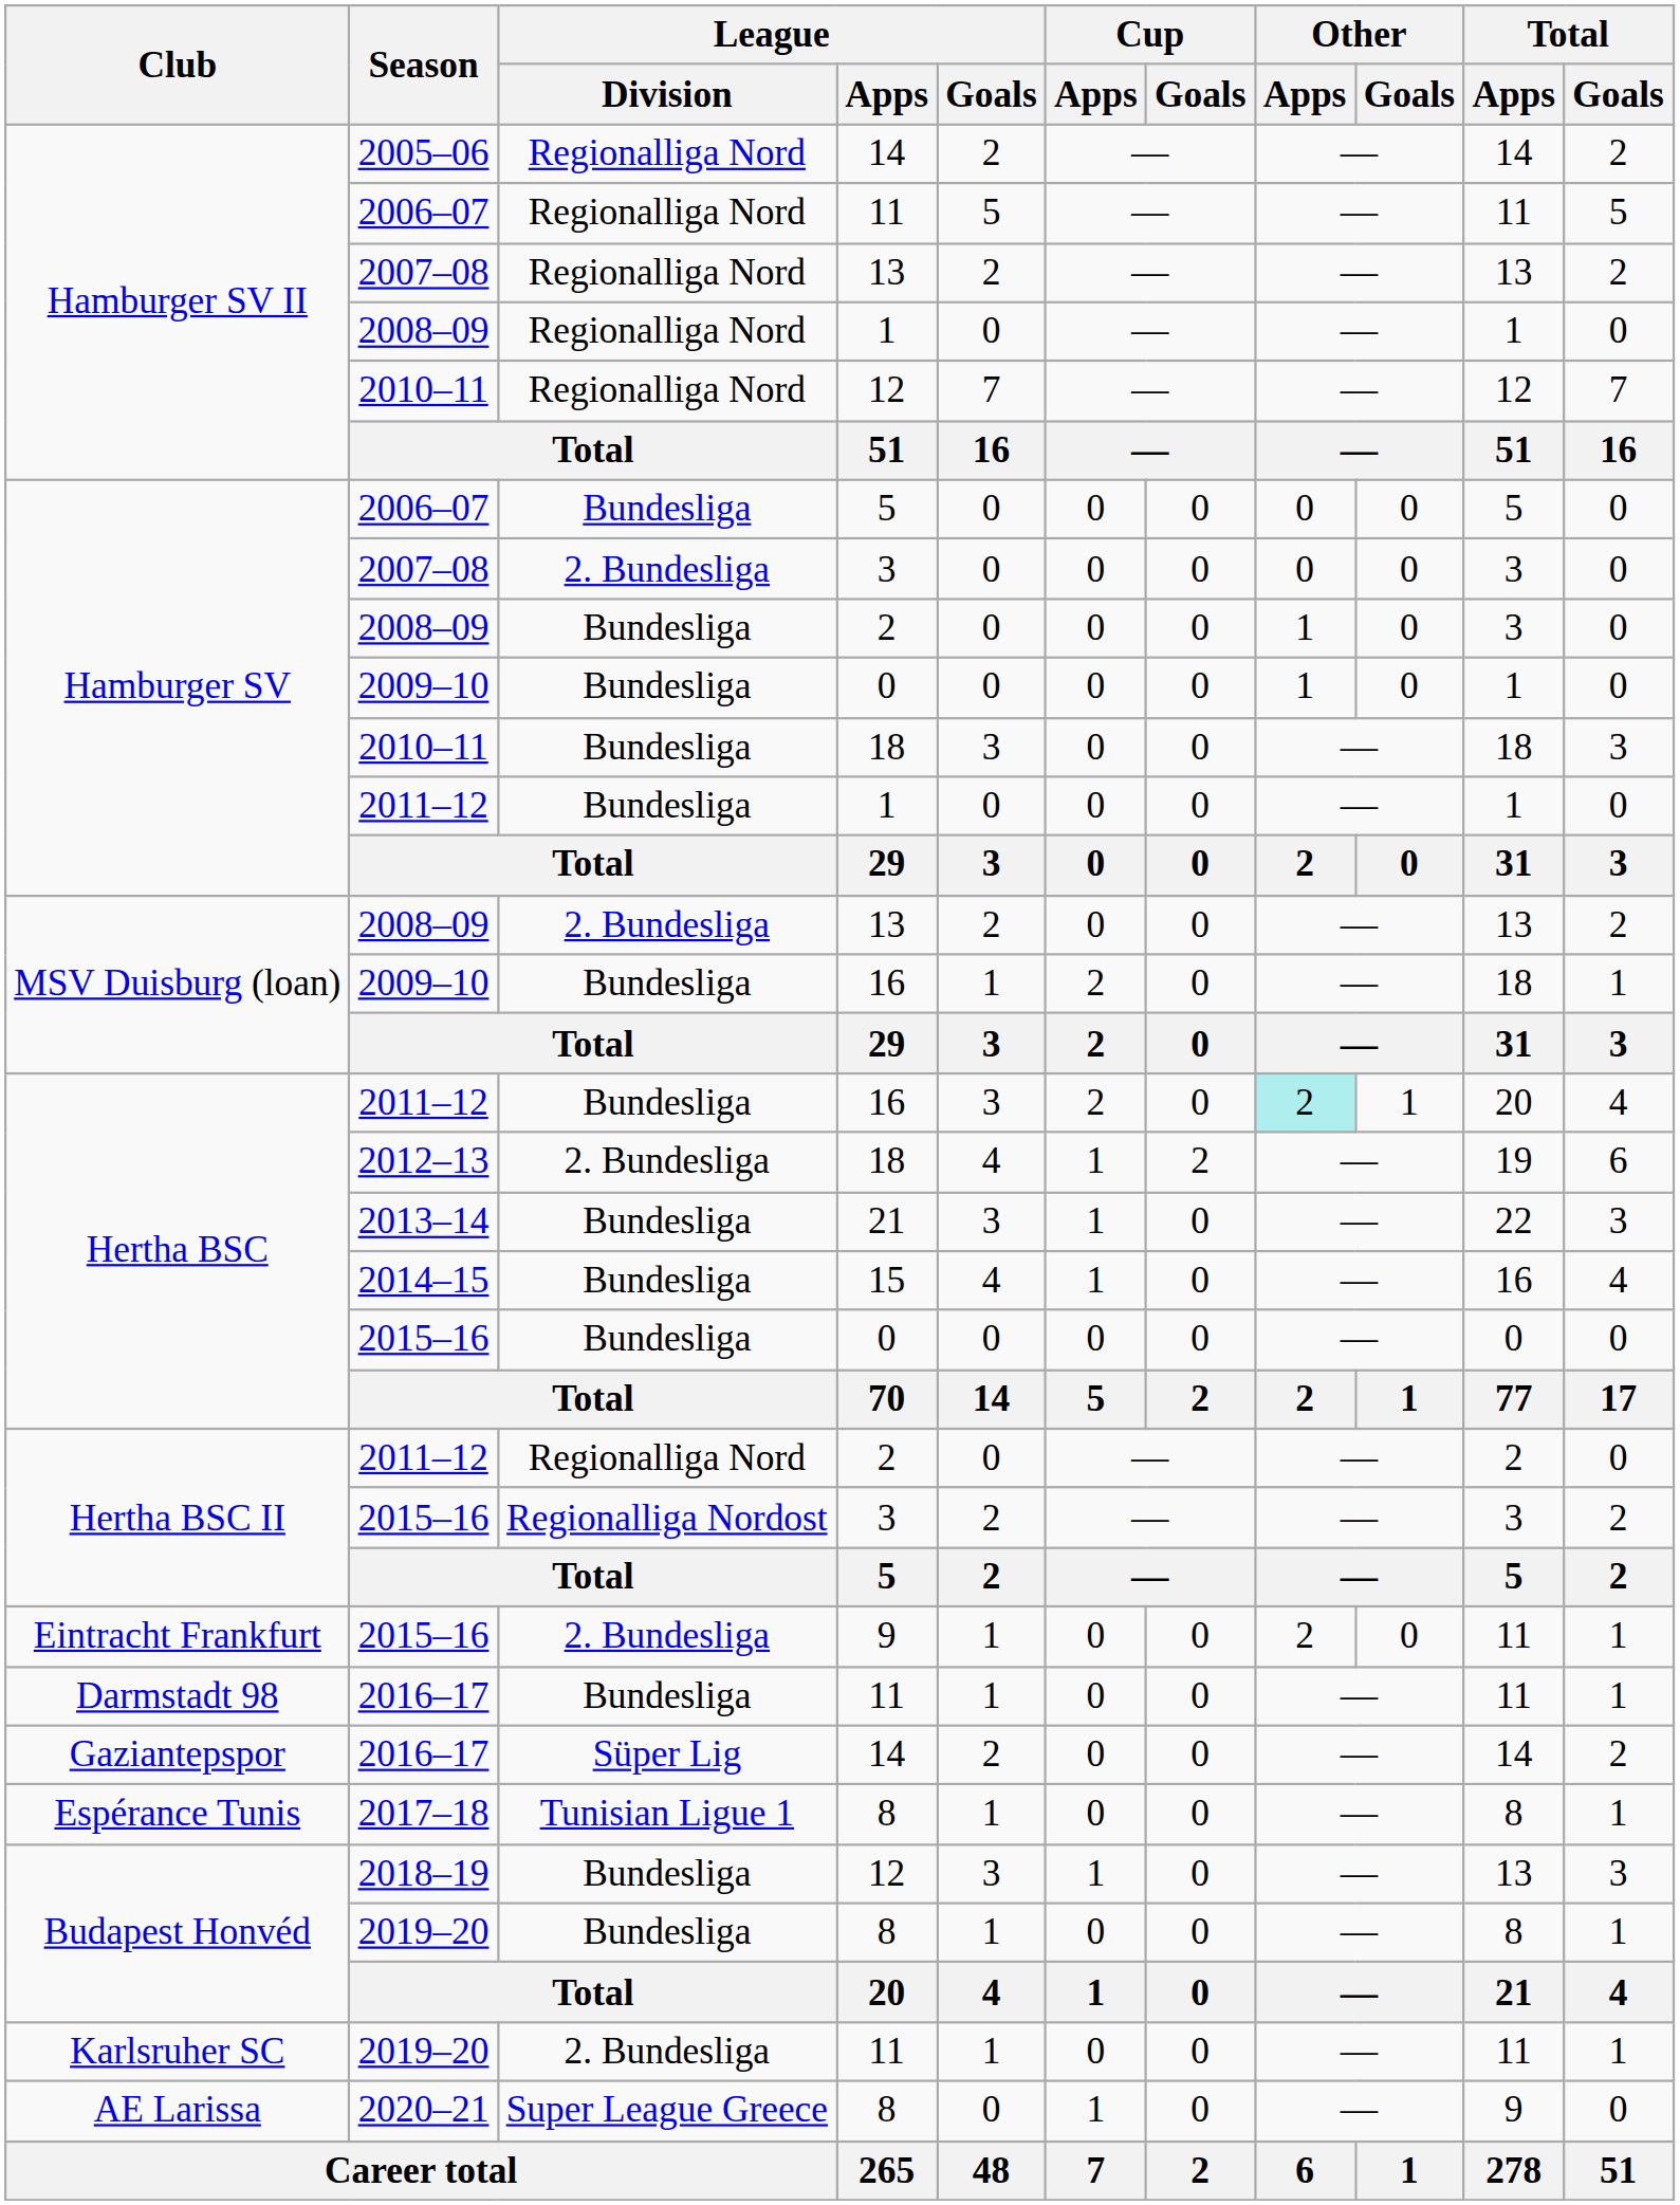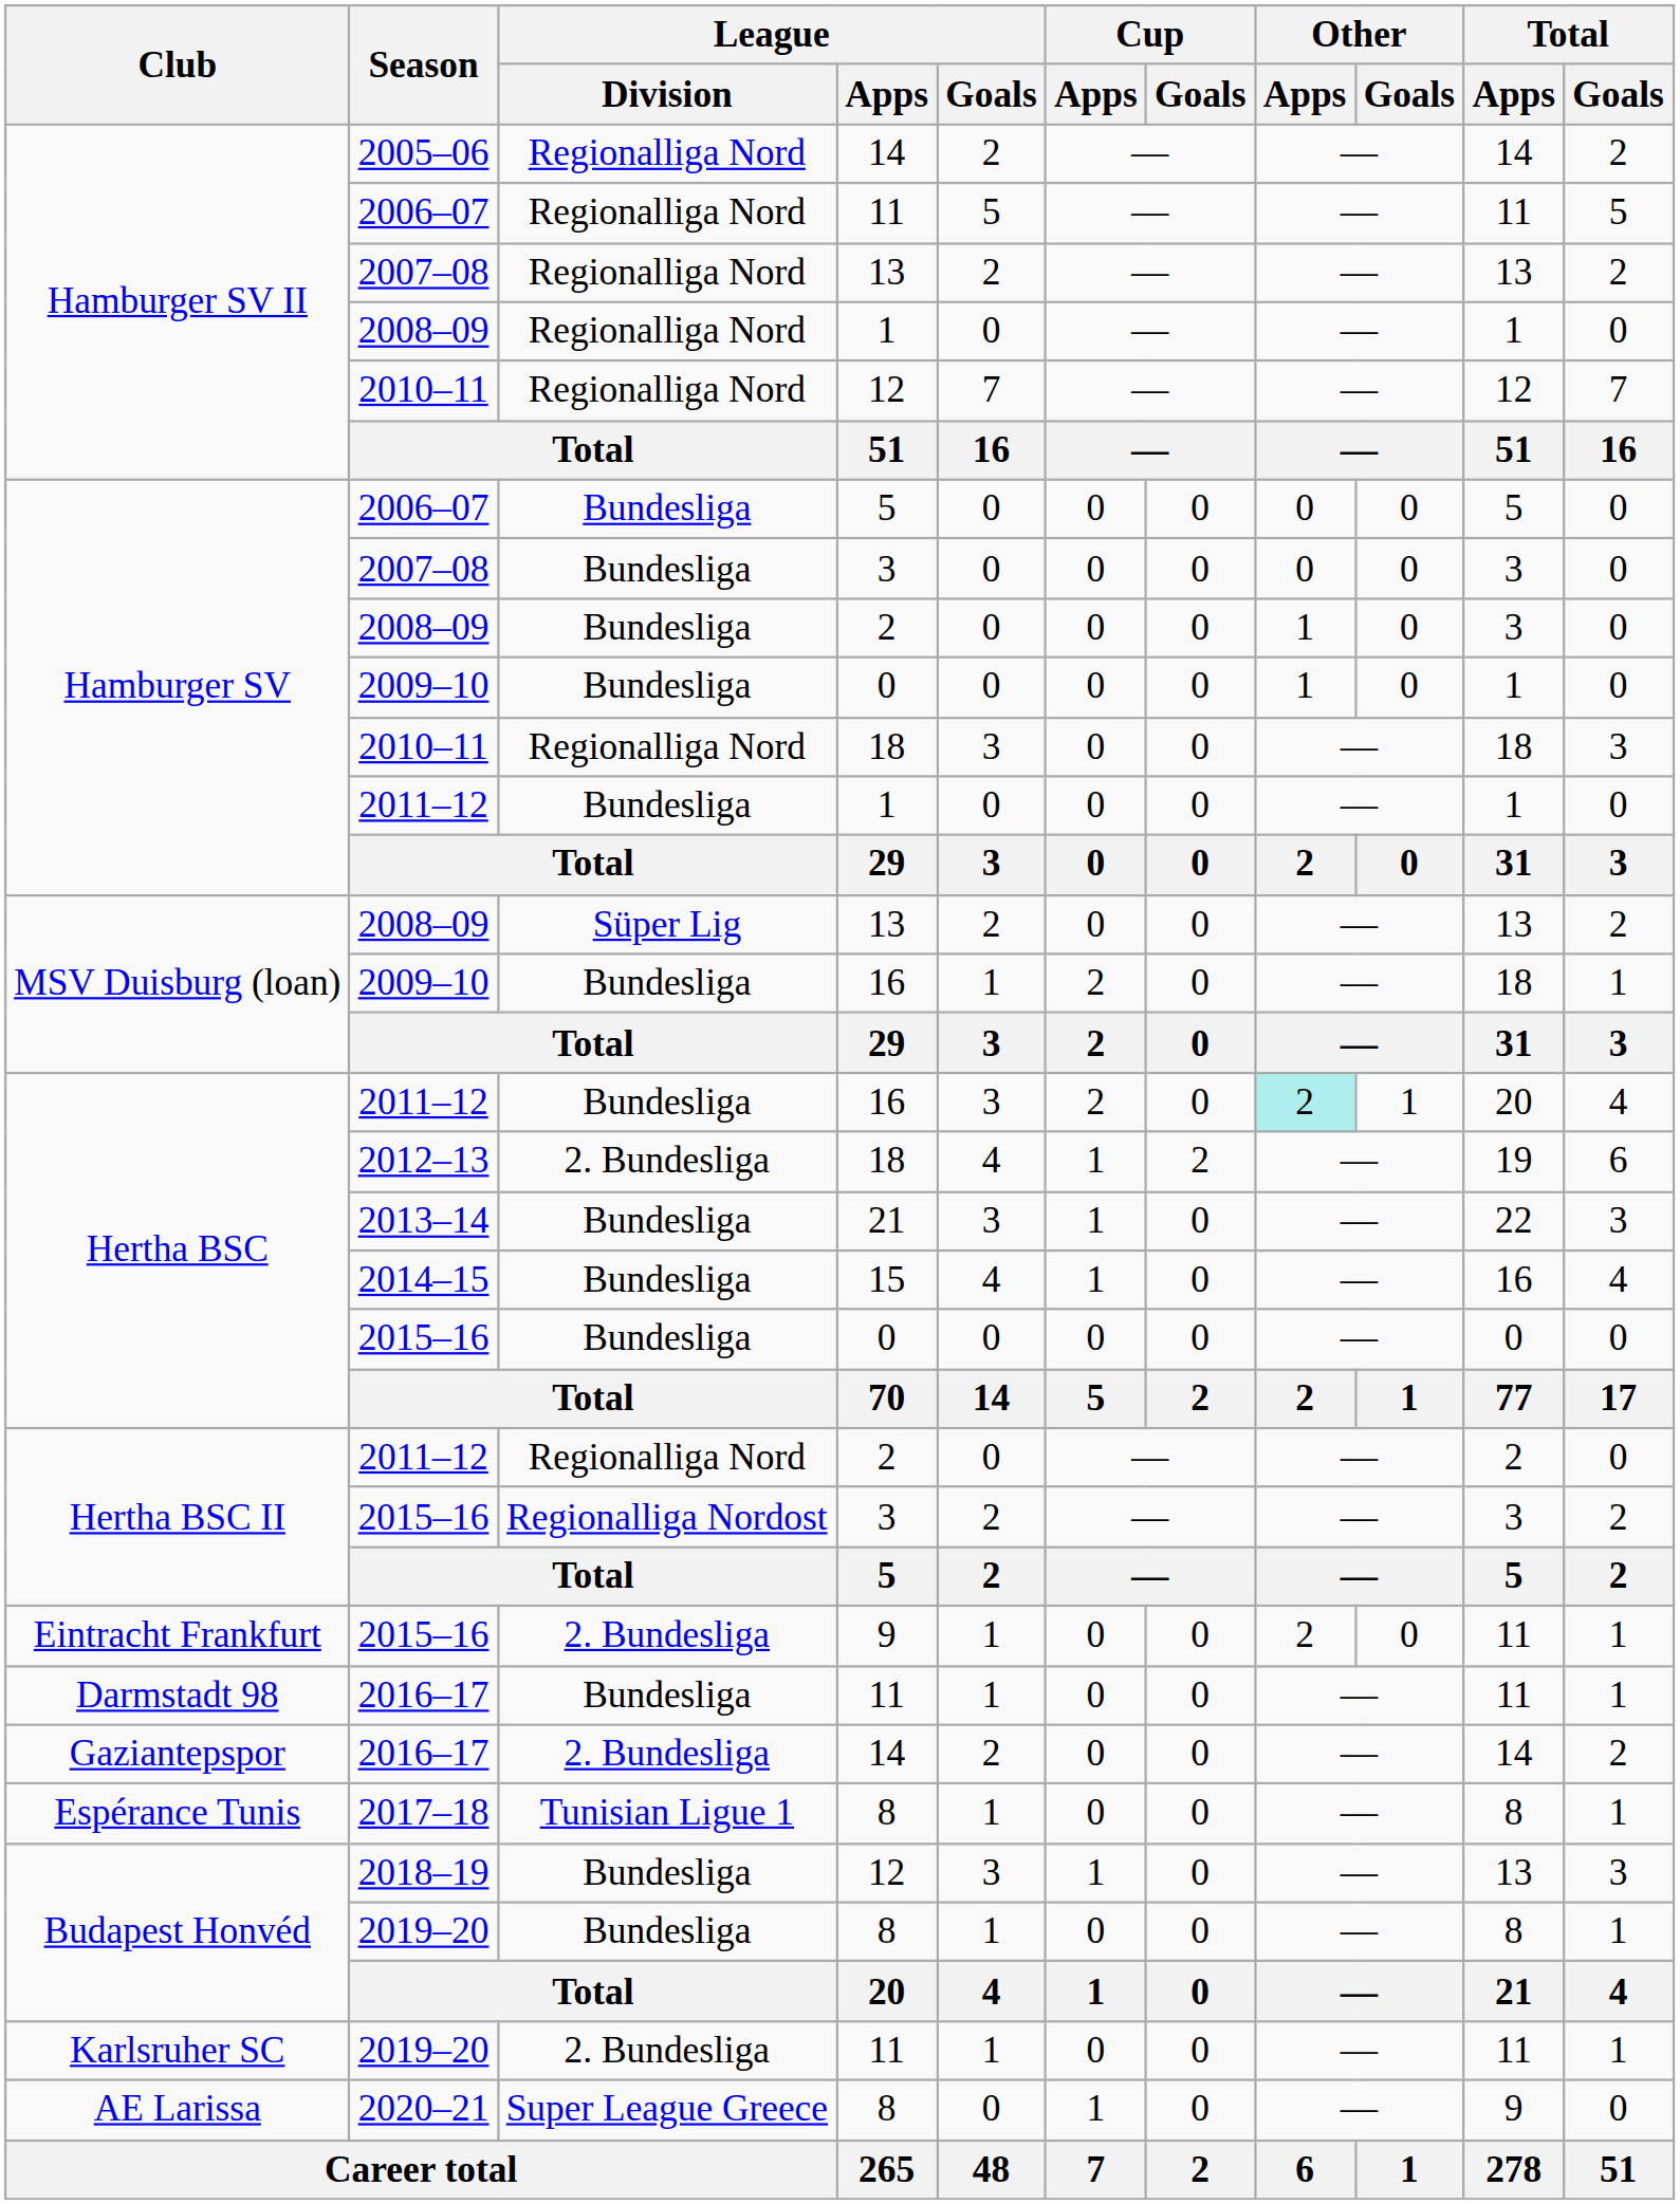 <table class="wikitable" Style="text-align: center">
 <tr>
 <th rowspan="2">Club</th>
 <th rowspan="2">Season</th>
 <th colspan="3">League</th>
 <th colspan="2">Cup</th>
 <th colspan="2">Other</th>
 <th colspan="2">Total</th>
 </tr>
 <tr>
 <th>Division</th>
 <th>Apps</th>
 <th>Goals</th>
 <th>Apps</th>
 <th>Goals</th>
 <th>Apps</th>
 <th>Goals</th>
 <th>Apps</th>
 <th>Goals</th>
 </tr>
 <tr>
 <td rowspan="6"><a href='#'>Hamburger SV II</a></td>
 <td><a href='#'>2005–06</a></td>
 <td><a href='#'>Regionalliga Nord</a></td>
 <td>14</td>
 <td>2</td>
 <td colspan="2">—</td>
 <td colspan="2">—</td>
 <td>14</td>
 <td>2</td>
 </tr>
 <tr>
 <td><a href='#'>2006–07</a></td>
 <td>Regionalliga Nord</td>
 <td>11</td>
 <td>5</td>
 <td colspan="2">—</td>
 <td colspan="2">—</td>
 <td>11</td>
 <td>5</td>
 </tr>
 <tr>
 <td><a href='#'>2007–08</a></td>
 <td>Regionalliga Nord</td>
 <td>13</td>
 <td>2</td>
 <td colspan="2">—</td>
 <td colspan="2">—</td>
 <td>13</td>
 <td>2</td>
 </tr>
 <tr>
 <td><a href='#'>2008–09</a></td>
 <td>Regionalliga Nord</td>
 <td>1</td>
 <td>0</td>
 <td colspan="2">—</td>
 <td colspan="2">—</td>
 <td>1</td>
 <td>0</td>
 </tr>
 <tr>
 <td><a href='#'>2010–11</a></td>
 <td>Regionalliga Nord</td>
 <td>12</td>
 <td>7</td>
 <td colspan="2">—</td>
 <td colspan="2">—</td>
 <td>12</td>
 <td>7</td>
 </tr>
 <tr>
 <th colspan="2">Total</th>
 <th>51</th>
 <th>16</th>
 <th colspan="2">—</th>
 <th colspan="2">—</th>
 <th>51</th>
 <th>16</th>
 </tr>
 <tr>
 <td rowspan="7"><a href='#'>Hamburger SV</a></td>
 <td><a href='#'>2006–07</a></td>
 <td><a href='#'>Bundesliga</a></td>
 <td>5</td>
 <td>0</td>
 <td>0</td>
 <td>0</td>
 <td>0</td>
 <td>0</td>
 <td>5</td>
 <td>0</td>
 </tr>
 <tr>
 <td><a href='#'>2007–08</a></td>
-<td><a href='#'>2. Bundesliga</a></td>
+<td>Bundesliga</td>
 <td>3</td>
 <td>0</td>
 <td>0</td>
 <td>0</td>
 <td>0</td>
 <td>0</td>
 <td>3</td>
 <td>0</td>
 </tr>
 <tr>
 <td><a href='#'>2008–09</a></td>
 <td>Bundesliga</td>
 <td>2</td>
 <td>0</td>
 <td>0</td>
 <td>0</td>
 <td>1</td>
 <td>0</td>
 <td>3</td>
 <td>0</td>
 </tr>
 <tr>
 <td><a href='#'>2009–10</a></td>
 <td>Bundesliga</td>
 <td>0</td>
 <td>0</td>
 <td>0</td>
 <td>0</td>
 <td>1</td>
 <td>0</td>
 <td>1</td>
 <td>0</td>
 </tr>
 <tr>
 <td><a href='#'>2010–11</a></td>
-<td>Bundesliga</td>
+<td>Regionalliga Nord</td>
 <td>18</td>
 <td>3</td>
 <td>0</td>
 <td>0</td>
 <td colspan="2">—</td>
 <td>18</td>
 <td>3</td>
 </tr>
 <tr>
 <td><a href='#'>2011–12</a></td>
 <td>Bundesliga</td>
 <td>1</td>
 <td>0</td>
 <td>0</td>
 <td>0</td>
 <td colspan="2">—</td>
 <td>1</td>
 <td>0</td>
 </tr>
 <tr>
 <th colspan="2">Total</th>
 <th>29</th>
 <th>3</th>
 <th>0</th>
 <th>0</th>
 <th>2</th>
 <th>0</th>
 <th>31</th>
 <th>3</th>
 </tr>
 <tr>
 <td rowspan="3"><a href='#'>MSV Duisburg</a> (loan)</td>
 <td><a href='#'>2008–09</a></td>
-<td><a href='#'>2. Bundesliga</a></td>
+<td><a href='#'>Süper Lig</a></td>
 <td>13</td>
 <td>2</td>
 <td>0</td>
 <td>0</td>
 <td colspan="2">—</td>
 <td>13</td>
 <td>2</td>
 </tr>
 <tr>
 <td><a href='#'>2009–10</a></td>
 <td>Bundesliga</td>
 <td>16</td>
 <td>1</td>
 <td>2</td>
 <td>0</td>
 <td colspan="2">—</td>
 <td>18</td>
 <td>1</td>
 </tr>
 <tr>
 <th colspan="2">Total</th>
 <th>29</th>
 <th>3</th>
 <th>2</th>
 <th>0</th>
 <th colspan="2">—</th>
 <th>31</th>
 <th>3</th>
 </tr>
 <tr>
 <td rowspan="6"><a href='#'>Hertha BSC</a></td>
 <td><a href='#'>2011–12</a></td>
 <td>Bundesliga</td>
 <td>16</td>
 <td>3</td>
 <td>2</td>
 <td>0</td>
 <td style="background: paleturquoise;">2</td>
 <td>1</td>
 <td>20</td>
 <td>4</td>
 </tr>
 <tr>
 <td><a href='#'>2012–13</a></td>
 <td>2. Bundesliga</td>
 <td>18</td>
 <td>4</td>
 <td>1</td>
 <td>2</td>
 <td colspan="2">—</td>
 <td>19</td>
 <td>6</td>
 </tr>
 <tr>
 <td><a href='#'>2013–14</a></td>
 <td>Bundesliga</td>
 <td>21</td>
 <td>3</td>
 <td>1</td>
 <td>0</td>
 <td colspan="2">—</td>
 <td>22</td>
 <td>3</td>
 </tr>
 <tr>
 <td><a href='#'>2014–15</a></td>
 <td>Bundesliga</td>
 <td>15</td>
 <td>4</td>
 <td>1</td>
 <td>0</td>
 <td colspan="2">—</td>
 <td>16</td>
 <td>4</td>
 </tr>
 <tr>
 <td><a href='#'>2015–16</a></td>
 <td>Bundesliga</td>
 <td>0</td>
 <td>0</td>
 <td>0</td>
 <td>0</td>
 <td colspan="2">—</td>
 <td>0</td>
 <td>0</td>
 </tr>
 <tr>
 <th colspan="2">Total</th>
 <th>70</th>
 <th>14</th>
 <th>5</th>
 <th>2</th>
 <th>2</th>
 <th>1</th>
 <th>77</th>
 <th>17</th>
 </tr>
 <tr>
 <td rowspan="3"><a href='#'>Hertha BSC II</a></td>
 <td><a href='#'>2011–12</a></td>
 <td>Regionalliga Nord</td>
 <td>2</td>
 <td>0</td>
 <td colspan="2">—</td>
 <td colspan="2">—</td>
 <td>2</td>
 <td>0</td>
 </tr>
 <tr>
 <td><a href='#'>2015–16</a></td>
 <td><a href='#'>Regionalliga Nordost</a></td>
 <td>3</td>
 <td>2</td>
 <td colspan="2">—</td>
 <td colspan="2">—</td>
 <td>3</td>
 <td>2</td>
 </tr>
 <tr>
 <th colspan="2">Total</th>
 <th>5</th>
 <th>2</th>
 <th colspan="2">—</th>
 <th colspan="2">—</th>
 <th>5</th>
 <th>2</th>
 </tr>
 <tr>
 <td><a href='#'>Eintracht Frankfurt</a></td>
 <td><a href='#'>2015–16</a></td>
 <td><a href='#'>2. Bundesliga</a></td>
 <td>9</td>
 <td>1</td>
 <td>0</td>
 <td>0</td>
 <td>2</td>
 <td>0</td>
 <td>11</td>
 <td>1</td>
 </tr>
 <tr>
 <td><a href='#'>Darmstadt 98</a></td>
 <td><a href='#'>2016–17</a></td>
 <td>Bundesliga</td>
 <td>11</td>
 <td>1</td>
 <td>0</td>
 <td>0</td>
 <td colspan="2">—</td>
 <td>11</td>
 <td>1</td>
 </tr>
 <tr>
 <td><a href='#'>Gaziantepspor</a></td>
 <td><a href='#'>2016–17</a></td>
-<td><a href='#'>Süper Lig</a></td>
+<td><a href='#'>2. Bundesliga</a></td>
 <td>14</td>
 <td>2</td>
 <td>0</td>
 <td>0</td>
 <td colspan="2">—</td>
 <td>14</td>
 <td>2</td>
 </tr>
 <tr>
 <td><a href='#'>Espérance Tunis</a></td>
 <td><a href='#'>2017–18</a></td>
 <td><a href='#'>Tunisian Ligue 1</a></td>
 <td>8</td>
 <td>1</td>
 <td>0</td>
 <td>0</td>
 <td colspan="2">—</td>
 <td>8</td>
 <td>1</td>
 </tr>
 <tr>
 <td rowspan="3"><a href='#'>Budapest Honvéd</a></td>
 <td><a href='#'>2018–19</a></td>
 <td>Bundesliga</td>
 <td>12</td>
 <td>3</td>
 <td>1</td>
 <td>0</td>
 <td colspan="2">—</td>
 <td>13</td>
 <td>3</td>
 </tr>
 <tr>
 <td><a href='#'>2019–20</a></td>
 <td>Bundesliga</td>
 <td>8</td>
 <td>1</td>
 <td>0</td>
 <td>0</td>
 <td colspan="2">—</td>
 <td>8</td>
 <td>1</td>
 </tr>
 <tr>
 <th colspan="2">Total</th>
 <th>20</th>
 <th>4</th>
 <th>1</th>
 <th>0</th>
 <th colspan="2">—</th>
 <th>21</th>
 <th>4</th>
 </tr>
 <tr>
 <td><a href='#'>Karlsruher SC</a></td>
 <td><a href='#'>2019–20</a></td>
 <td>2. Bundesliga</td>
 <td>11</td>
 <td>1</td>
 <td>0</td>
 <td>0</td>
 <td colspan="2">—</td>
 <td>11</td>
 <td>1</td>
 </tr>
 <tr>
 <td><a href='#'>AE Larissa</a></td>
 <td><a href='#'>2020–21</a></td>
 <td><a href='#'>Super League Greece</a></td>
 <td>8</td>
 <td>0</td>
 <td>1</td>
 <td>0</td>
 <td colspan="2">—</td>
 <td>9</td>
 <td>0</td>
 </tr>
 <tr>
 <th colspan="3">Career total</th>
 <th>265</th>
 <th>48</th>
 <th>7</th>
 <th>2</th>
 <th>6</th>
 <th>1</th>
 <th>278</th>
 <th>51</th>
 </tr>
 </table>
